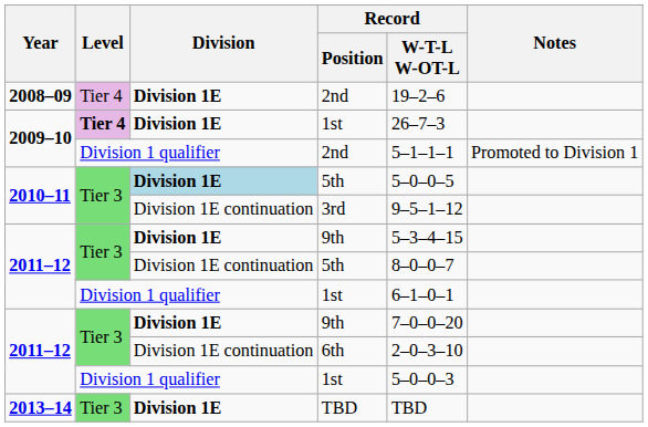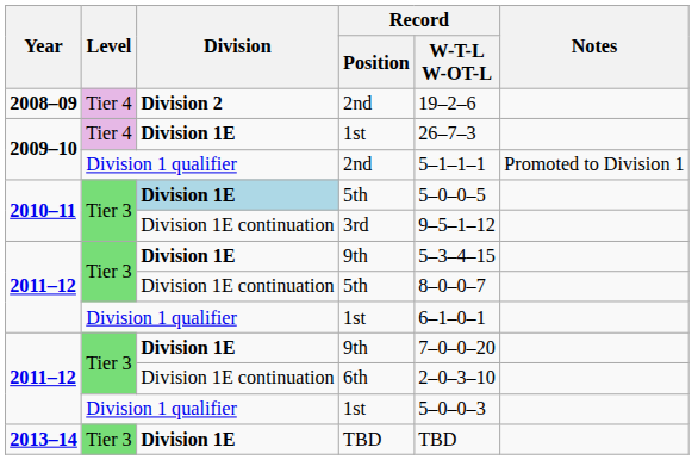 <table class="wikitable">
 <tr>
 <th rowspan="2">Year</th>
 <th rowspan="2">Level</th>
 <th rowspan="2">Division</th>
 <th colspan="2">Record</th>
 <th rowspan="2">Notes</th>
 </tr>
 <tr>
 <th>Position</th>
 <th>W-T-L<br>W-OT-L</th>
 </tr>
 <tr>
 <td><strong>2008–09</strong></td>
 <td style="background:#E6B8E6;">Tier 4</td>
-<td><strong>Division 1E</strong></td>
+<td><strong>Division 2</strong></td>
 <td>2nd</td>
 <td>19–2–6</td>
 <td></td>
 </tr>
 <tr>
 <td rowspan=2><strong>2009–10</strong></td>
-<td style="background:#E6B8E6;"><strong>Tier 4</strong></td>
+<td style="background:#E6B8E6;">Tier 4</td>
 <td><strong>Division 1E</strong></td>
 <td>1st</td>
 <td>26–7–3</td>
 <td></td>
 </tr>
 <tr>
 <td colspan=2><a href='#'>Division 1 qualifier</a></td>
 <td>2nd</td>
 <td>5–1–1–1</td>
 <td> Promoted to Division 1</td>
 </tr>
 <tr>
 <td rowspan=2><strong><a href='#'>2010–11</a></strong></td>
 <td rowspan=2 style="background:#77DD77;">Tier 3</td>
 <td style="background: lightblue;"><strong>Division 1E</strong></td>
 <td>5th</td>
 <td>5–0–0–5</td>
 <td></td>
 </tr>
 <tr>
 <td>Division 1E continuation</td>
 <td>3rd</td>
 <td>9–5–1–12</td>
 <td></td>
 </tr>
 <tr>
 <td rowspan=3><strong><a href='#'>2011–12</a></strong></td>
 <td rowspan=2 style="background:#77DD77;">Tier 3</td>
 <td><strong>Division 1E</strong></td>
 <td>9th</td>
 <td>5–3–4–15</td>
 <td></td>
 </tr>
 <tr>
 <td>Division 1E continuation</td>
 <td>5th</td>
 <td>8–0–0–7</td>
 <td></td>
 </tr>
 <tr>
 <td colspan=2><a href='#'>Division 1 qualifier</a></td>
 <td>1st</td>
 <td>6–1–0–1</td>
 <td></td>
 </tr>
 <tr>
 <td rowspan=3><strong><a href='#'>2011–12</a></strong></td>
 <td rowspan=2 style="background:#77DD77;">Tier 3</td>
 <td><strong>Division 1E</strong></td>
 <td>9th</td>
 <td>7–0–0–20</td>
 <td></td>
 </tr>
 <tr>
 <td>Division 1E continuation</td>
 <td>6th</td>
 <td>2–0–3–10</td>
 <td></td>
 </tr>
 <tr>
 <td colspan=2><a href='#'>Division 1 qualifier</a></td>
 <td>1st</td>
 <td>5–0–0–3</td>
 <td></td>
 </tr>
 <tr>
 <td><strong><a href='#'>2013–14</a></strong></td>
 <td style="background:#77DD77;">Tier 3</td>
 <td><strong>Division 1E</strong></td>
 <td>TBD</td>
 <td>TBD</td>
 <td></td>
 </tr>
 </table>
